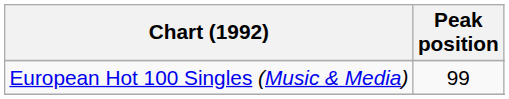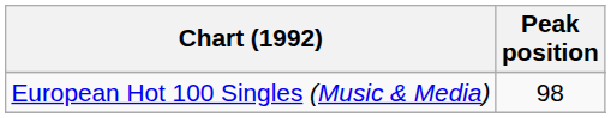 <table class="wikitable sortable">
 <tr>
 <th>Chart (1992)</th>
 <th>Peak<br>position</th>
 </tr>
 <tr>
 </tr>
 <tr>
 </tr>
 <tr>
 <td><a href='#'>European Hot 100 Singles</a> <em>(<a href='#'>Music & Media</a>)</em></td>
-<td align="center">99</td>
+<td align="center">98</td>
 </tr>
 <tr>
 </tr>
 <tr>
 </tr>
 <tr>
 </tr>
 <tr>
 </tr>
 </table>
